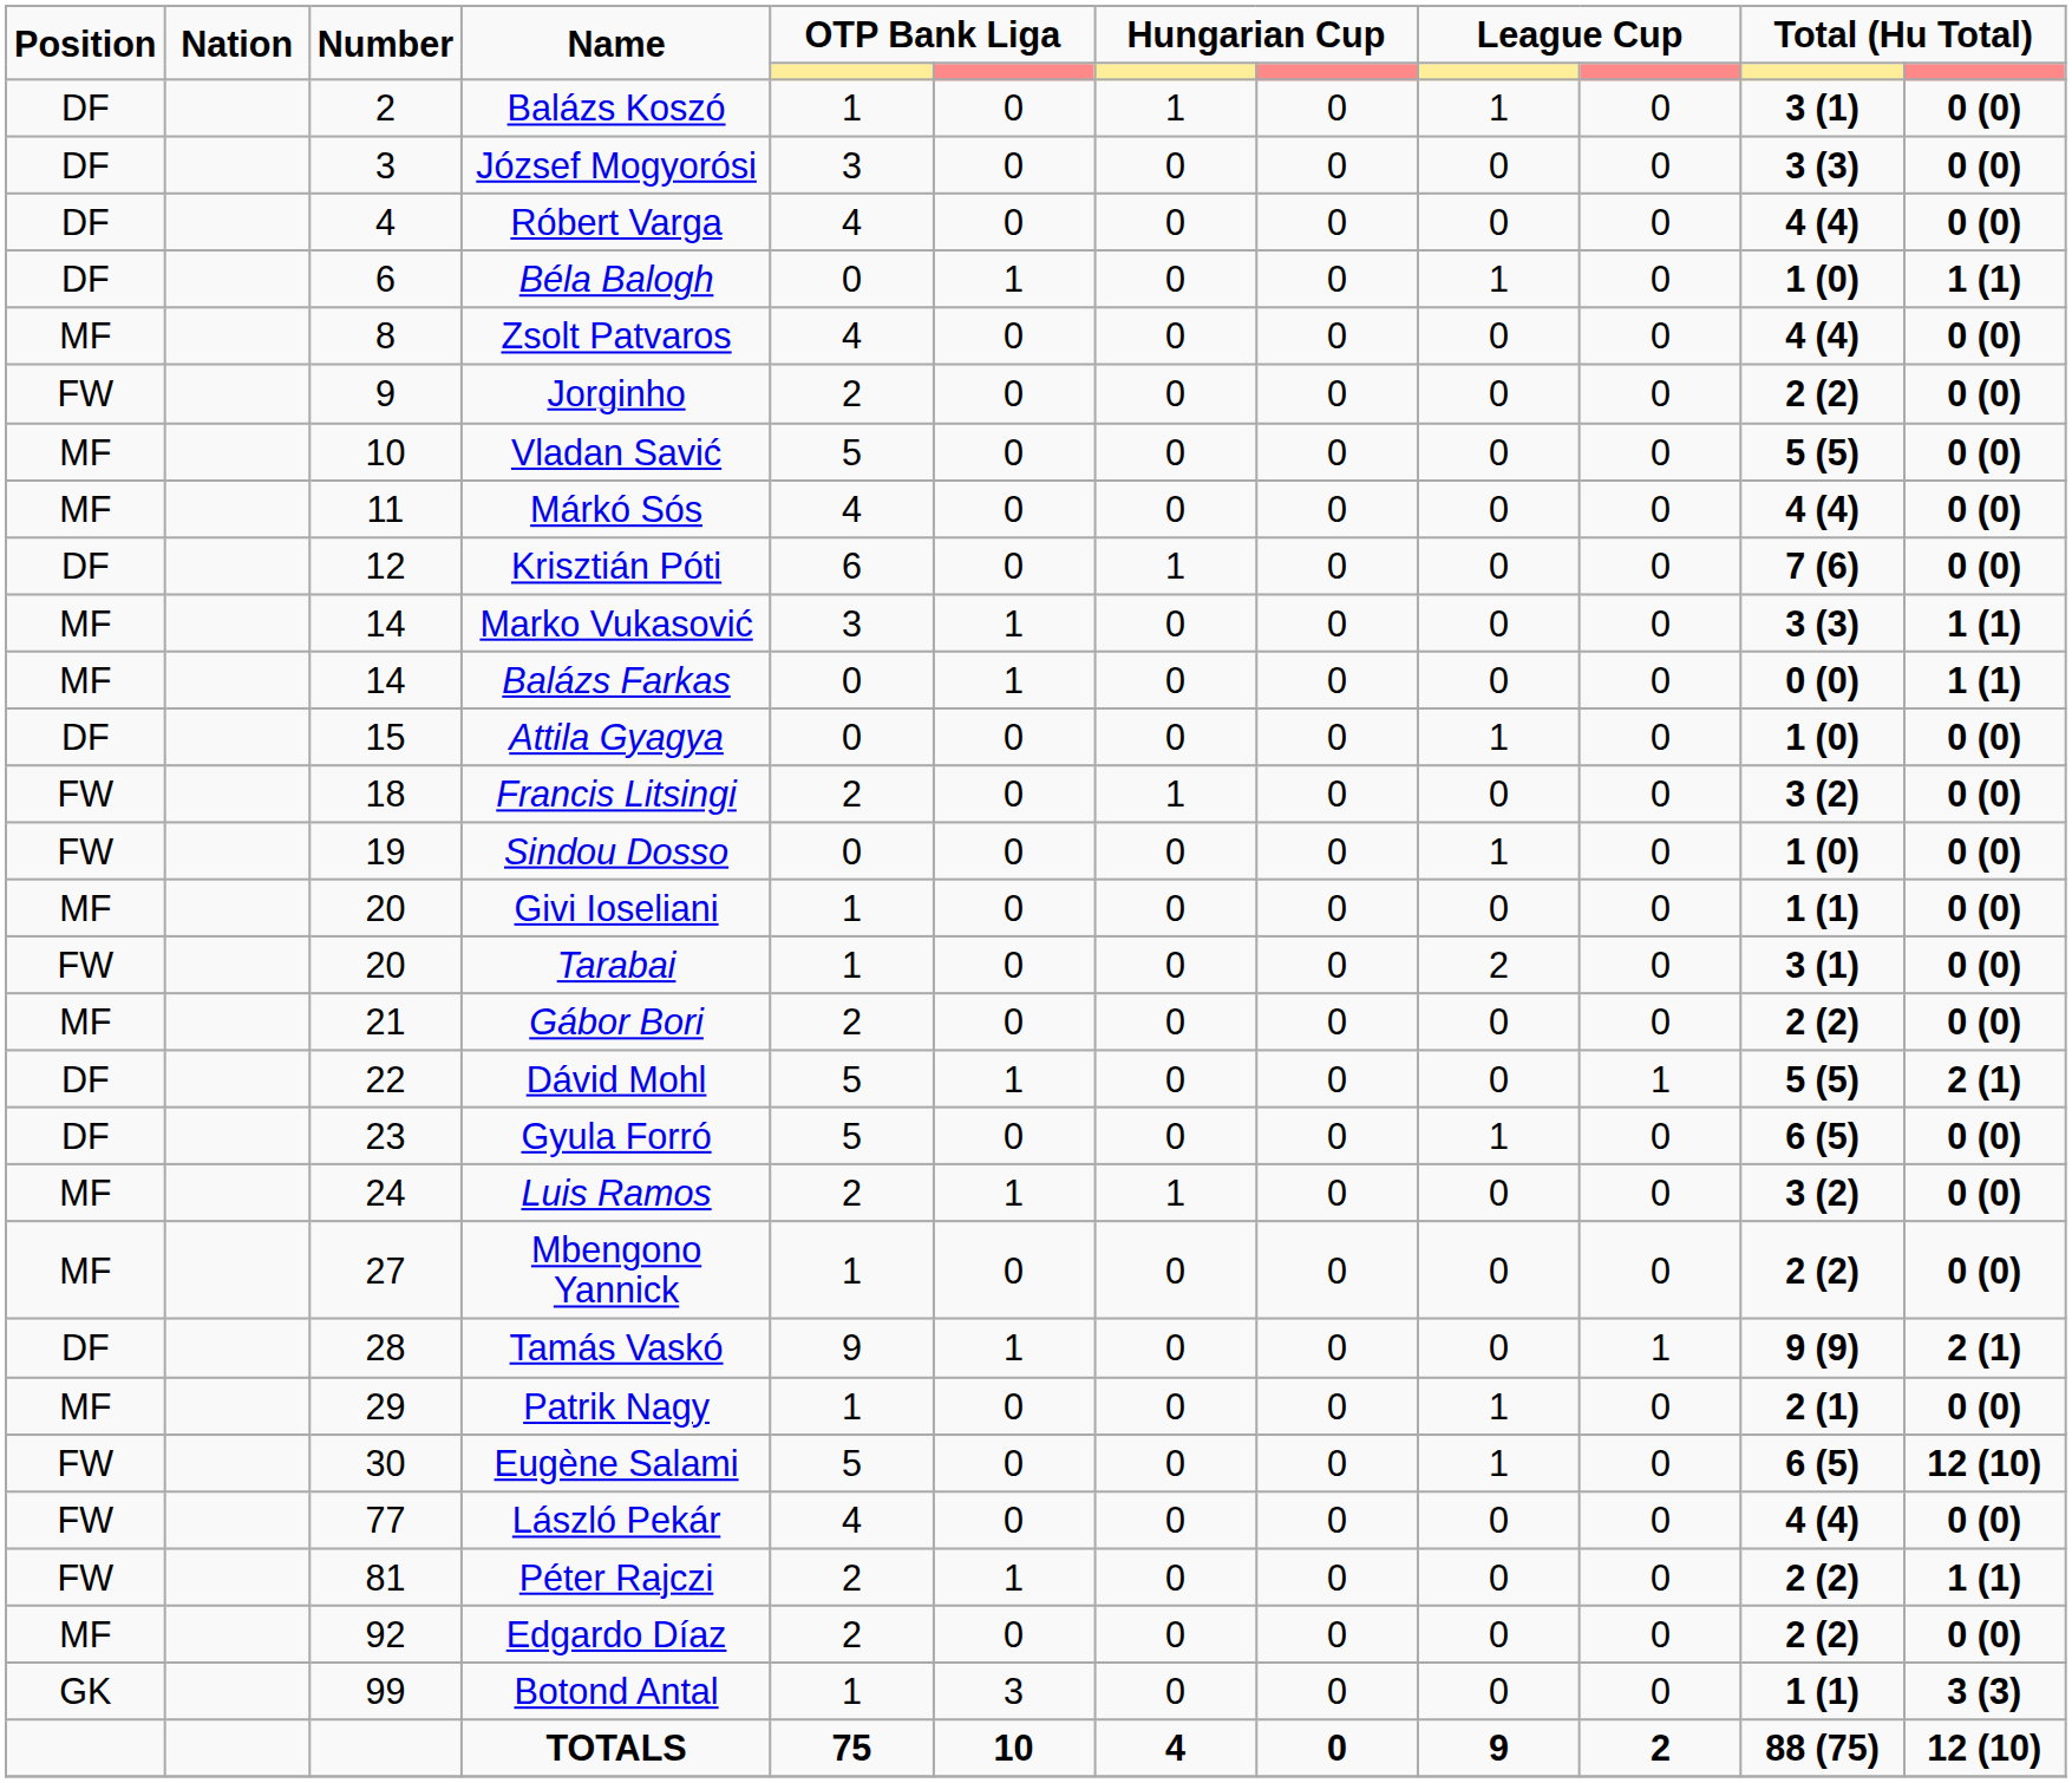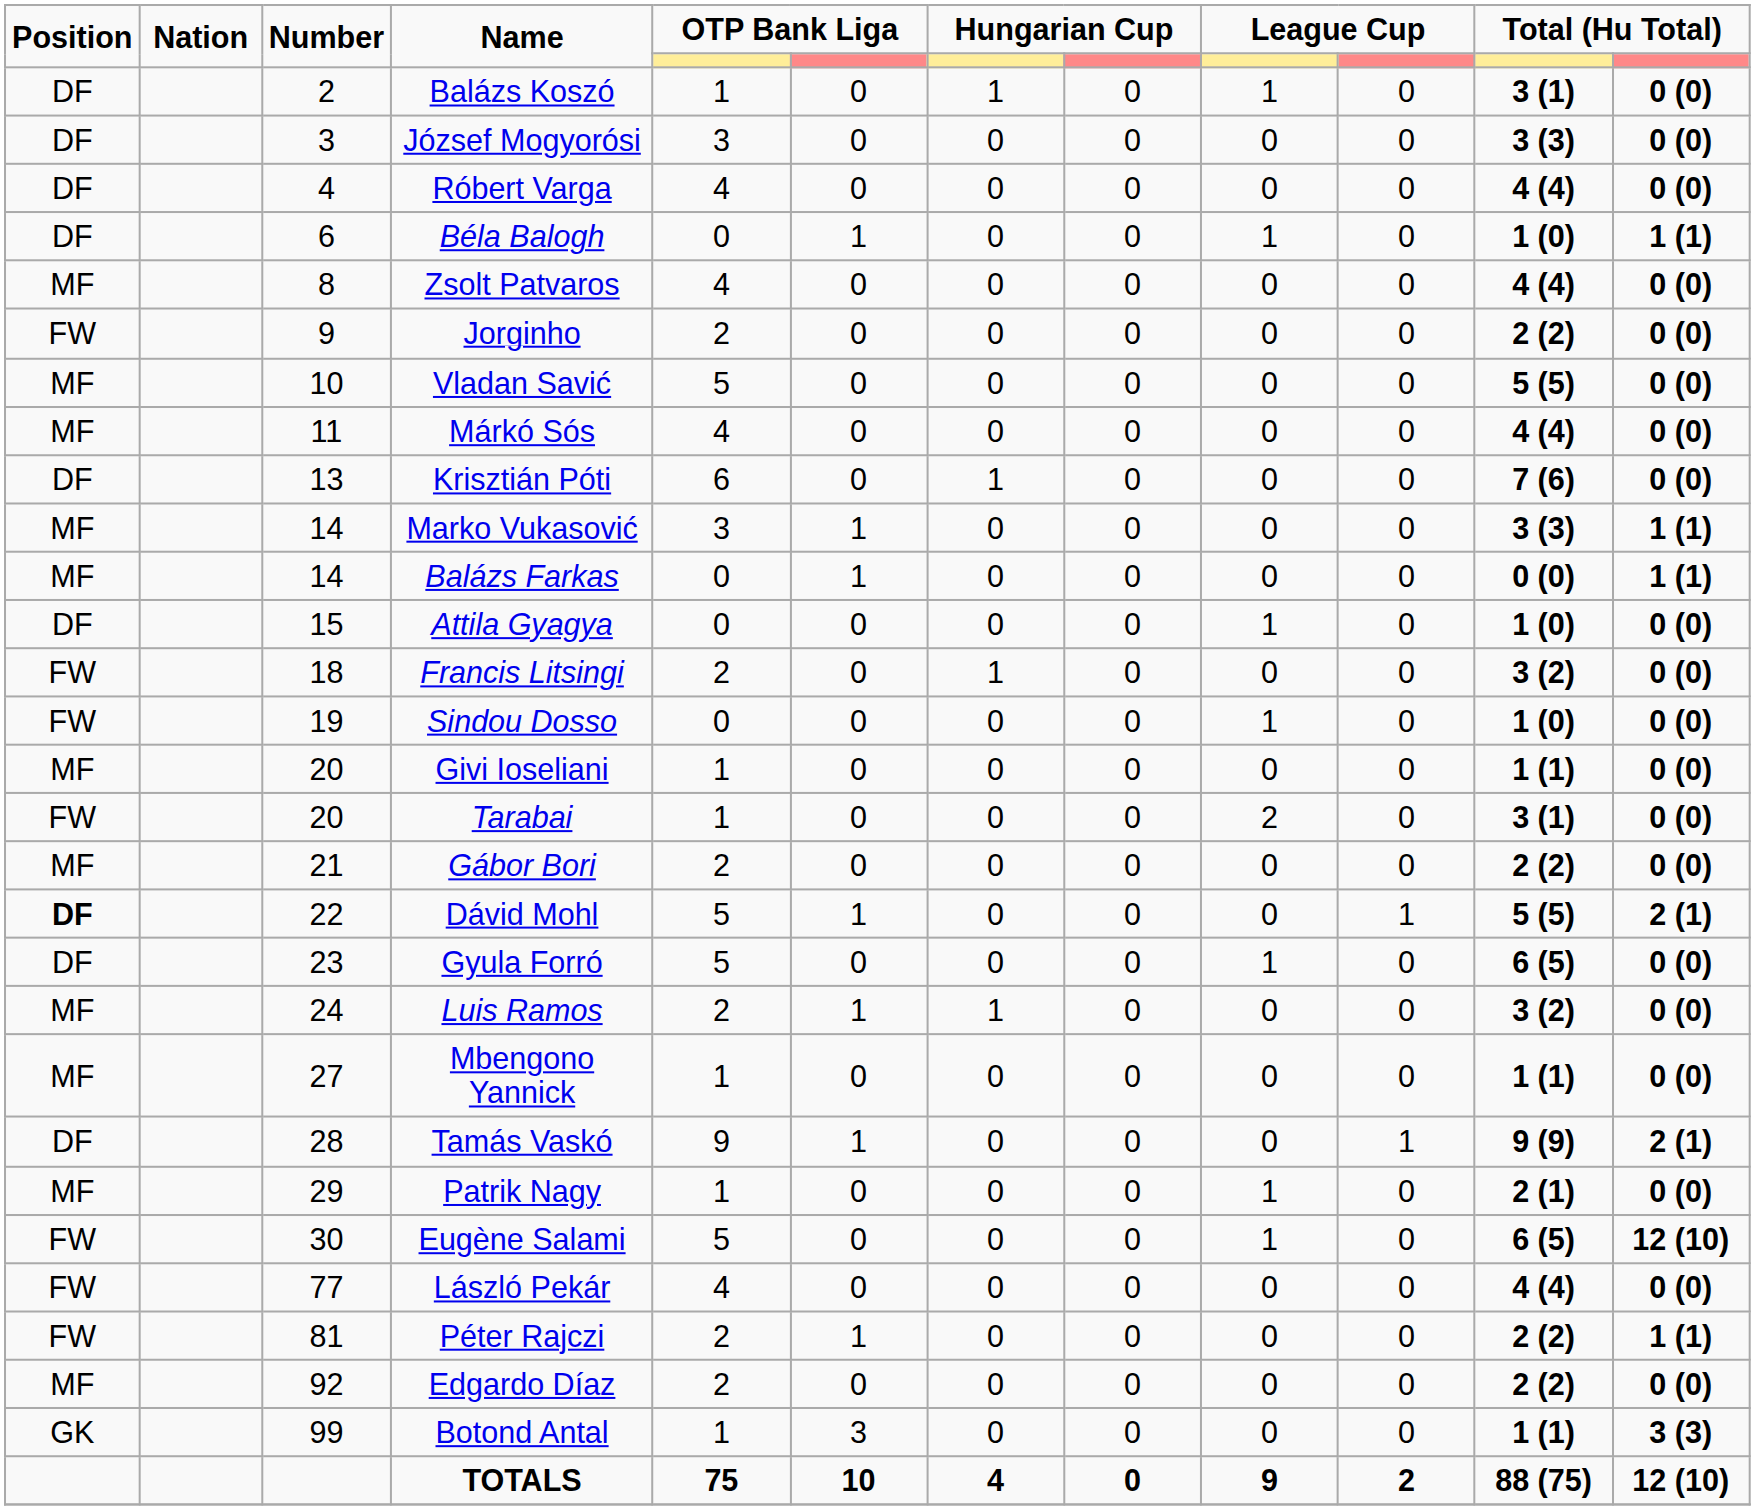 <table class="wikitable" style="font-size: 95%; text-align: center;">
 <tr>
 <td rowspan="2" width="5%" align="center"><strong>Position</strong></td>
 <td rowspan="2" width="7%" align="center"><strong>Nation</strong></td>
 <td rowspan="2" width="5%" align="center"><strong>Number</strong></td>
 <td rowspan="2" width="15%" align="center"><strong>Name</strong></td>
 <td colspan="2" align="center"><strong>OTP Bank Liga</strong></td>
 <td colspan="2" align="center"><strong>Hungarian Cup</strong></td>
 <td colspan="2" align="center"><strong>League Cup</strong></td>
 <td colspan="2" align="center"><strong>Total (Hu Total)</strong></td>
 </tr>
 <tr>
 <th width=60 style="background: #FFEE99"></th>
 <th width=60 style="background: #FF8888"></th>
 <th width=60 style="background: #FFEE99"></th>
 <th width=60 style="background: #FF8888"></th>
 <th width=60 style="background: #FFEE99"></th>
 <th width=60 style="background: #FF8888"></th>
 <th width=60 style="background: #FFEE99"></th>
 <th width=60 style="background: #FF8888"></th>
 </tr>
 <tr>
 <td>DF</td>
 <td></td>
 <td>2</td>
 <td><a href='#'>Balázs Koszó</a></td>
 <td>1</td>
 <td>0</td>
 <td>1</td>
 <td>0</td>
 <td>1</td>
 <td>0</td>
 <td><strong>3 (1)</strong></td>
 <td><strong>0 (0)</strong></td>
 </tr>
 <tr>
 <td>DF</td>
 <td></td>
 <td>3</td>
 <td><a href='#'>József Mogyorósi</a></td>
 <td>3</td>
 <td>0</td>
 <td>0</td>
 <td>0</td>
 <td>0</td>
 <td>0</td>
 <td><strong>3 (3)</strong></td>
 <td><strong>0 (0)</strong></td>
 </tr>
 <tr>
 <td>DF</td>
 <td></td>
 <td>4</td>
 <td><a href='#'>Róbert Varga</a></td>
 <td>4</td>
 <td>0</td>
 <td>0</td>
 <td>0</td>
 <td>0</td>
 <td>0</td>
 <td><strong>4 (4)</strong></td>
 <td><strong>0 (0)</strong></td>
 </tr>
 <tr>
 <td>DF</td>
 <td></td>
 <td>6</td>
 <td><em><a href='#'>Béla Balogh</a></em></td>
 <td>0</td>
 <td>1</td>
 <td>0</td>
 <td>0</td>
 <td>1</td>
 <td>0</td>
 <td><strong>1 (0)</strong></td>
 <td><strong>1 (1)</strong></td>
 </tr>
 <tr>
 <td>MF</td>
 <td></td>
 <td>8</td>
 <td><a href='#'>Zsolt Patvaros</a></td>
 <td>4</td>
 <td>0</td>
 <td>0</td>
 <td>0</td>
 <td>0</td>
 <td>0</td>
 <td><strong>4 (4)</strong></td>
 <td><strong>0 (0)</strong></td>
 </tr>
 <tr>
 <td>FW</td>
 <td></td>
 <td>9</td>
 <td><a href='#'>Jorginho</a></td>
 <td>2</td>
 <td>0</td>
 <td>0</td>
 <td>0</td>
 <td>0</td>
 <td>0</td>
 <td><strong>2 (2)</strong></td>
 <td><strong>0 (0)</strong></td>
 </tr>
 <tr>
 <td>MF</td>
 <td></td>
 <td>10</td>
 <td><a href='#'>Vladan Savić</a></td>
 <td>5</td>
 <td>0</td>
 <td>0</td>
 <td>0</td>
 <td>0</td>
 <td>0</td>
 <td><strong>5 (5)</strong></td>
 <td><strong>0 (0)</strong></td>
 </tr>
 <tr>
 <td>MF</td>
 <td></td>
 <td>11</td>
 <td><a href='#'>Márkó Sós</a></td>
 <td>4</td>
 <td>0</td>
 <td>0</td>
 <td>0</td>
 <td>0</td>
 <td>0</td>
 <td><strong>4 (4)</strong></td>
 <td><strong>0 (0)</strong></td>
 </tr>
 <tr>
 <td>DF</td>
 <td></td>
-<td>12</td>
+<td>13</td>
 <td><a href='#'>Krisztián Póti</a></td>
 <td>6</td>
 <td>0</td>
 <td>1</td>
 <td>0</td>
 <td>0</td>
 <td>0</td>
 <td><strong>7 (6)</strong></td>
 <td><strong>0 (0)</strong></td>
 </tr>
 <tr>
 <td>MF</td>
 <td></td>
 <td>14</td>
 <td><a href='#'>Marko Vukasović</a></td>
 <td>3</td>
 <td>1</td>
 <td>0</td>
 <td>0</td>
 <td>0</td>
 <td>0</td>
 <td><strong>3 (3)</strong></td>
 <td><strong>1 (1)</strong></td>
 </tr>
 <tr>
 <td>MF</td>
 <td></td>
 <td>14</td>
 <td><em><a href='#'>Balázs Farkas</a></em></td>
 <td>0</td>
 <td>1</td>
 <td>0</td>
 <td>0</td>
 <td>0</td>
 <td>0</td>
 <td><strong>0 (0)</strong></td>
 <td><strong>1 (1)</strong></td>
 </tr>
 <tr>
 <td>DF</td>
 <td></td>
 <td>15</td>
 <td><em><a href='#'>Attila Gyagya</a></em></td>
 <td>0</td>
 <td>0</td>
 <td>0</td>
 <td>0</td>
 <td>1</td>
 <td>0</td>
 <td><strong>1 (0)</strong></td>
 <td><strong>0 (0)</strong></td>
 </tr>
 <tr>
 <td>FW</td>
 <td></td>
 <td>18</td>
 <td><em><a href='#'>Francis Litsingi</a></em></td>
 <td>2</td>
 <td>0</td>
 <td>1</td>
 <td>0</td>
 <td>0</td>
 <td>0</td>
 <td><strong>3 (2)</strong></td>
 <td><strong>0 (0)</strong></td>
 </tr>
 <tr>
 <td>FW</td>
 <td></td>
 <td>19</td>
 <td><em><a href='#'>Sindou Dosso</a></em></td>
 <td>0</td>
 <td>0</td>
 <td>0</td>
 <td>0</td>
 <td>1</td>
 <td>0</td>
 <td><strong>1 (0)</strong></td>
 <td><strong>0 (0)</strong></td>
 </tr>
 <tr>
 <td>MF</td>
 <td></td>
 <td>20</td>
 <td><a href='#'>Givi Ioseliani</a></td>
 <td>1</td>
 <td>0</td>
 <td>0</td>
 <td>0</td>
 <td>0</td>
 <td>0</td>
 <td><strong>1 (1)</strong></td>
 <td><strong>0 (0)</strong></td>
 </tr>
 <tr>
 <td>FW</td>
 <td></td>
 <td>20</td>
 <td><em><a href='#'>Tarabai</a></em></td>
 <td>1</td>
 <td>0</td>
 <td>0</td>
 <td>0</td>
 <td>2</td>
 <td>0</td>
 <td><strong>3 (1)</strong></td>
 <td><strong>0 (0)</strong></td>
 </tr>
 <tr>
 <td>MF</td>
 <td></td>
 <td>21</td>
 <td><em><a href='#'>Gábor Bori</a></em></td>
 <td>2</td>
 <td>0</td>
 <td>0</td>
 <td>0</td>
 <td>0</td>
 <td>0</td>
 <td><strong>2 (2)</strong></td>
 <td><strong>0 (0)</strong></td>
 </tr>
 <tr>
-<td>DF</td>
+<td><strong>DF</strong></td>
 <td></td>
 <td>22</td>
 <td><a href='#'>Dávid Mohl</a></td>
 <td>5</td>
 <td>1</td>
 <td>0</td>
 <td>0</td>
 <td>0</td>
 <td>1</td>
 <td><strong>5 (5)</strong></td>
 <td><strong>2 (1)</strong></td>
 </tr>
 <tr>
 <td>DF</td>
 <td></td>
 <td>23</td>
 <td><a href='#'>Gyula Forró</a></td>
 <td>5</td>
 <td>0</td>
 <td>0</td>
 <td>0</td>
 <td>1</td>
 <td>0</td>
 <td><strong>6 (5)</strong></td>
 <td><strong>0 (0)</strong></td>
 </tr>
 <tr>
 <td>MF</td>
 <td></td>
 <td>24</td>
 <td><em><a href='#'>Luis Ramos</a></em></td>
 <td>2</td>
 <td>1</td>
 <td>1</td>
 <td>0</td>
 <td>0</td>
 <td>0</td>
 <td><strong>3 (2)</strong></td>
 <td><strong>0 (0)</strong></td>
 </tr>
 <tr>
 <td>MF</td>
 <td></td>
 <td>27</td>
 <td><a href='#'>Mbengono Yannick</a></td>
 <td>1</td>
 <td>0</td>
 <td>0</td>
 <td>0</td>
 <td>0</td>
 <td>0</td>
-<td><strong>2 (2)</strong></td>
+<td><strong>1 (1)</strong></td>
 <td><strong>0 (0)</strong></td>
 </tr>
 <tr>
 <td>DF</td>
 <td></td>
 <td>28</td>
 <td><a href='#'>Tamás Vaskó</a></td>
 <td>9</td>
 <td>1</td>
 <td>0</td>
 <td>0</td>
 <td>0</td>
 <td>1</td>
 <td><strong>9 (9)</strong></td>
 <td><strong>2 (1)</strong></td>
 </tr>
 <tr>
 <td>MF</td>
 <td></td>
 <td>29</td>
 <td><a href='#'>Patrik Nagy</a></td>
 <td>1</td>
 <td>0</td>
 <td>0</td>
 <td>0</td>
 <td>1</td>
 <td>0</td>
 <td><strong>2 (1)</strong></td>
 <td><strong>0 (0)</strong></td>
 </tr>
 <tr>
 <td>FW</td>
 <td></td>
 <td>30</td>
 <td><a href='#'>Eugène Salami</a></td>
 <td>5</td>
 <td>0</td>
 <td>0</td>
 <td>0</td>
 <td>1</td>
 <td>0</td>
 <td><strong>6 (5)</strong></td>
 <td><strong>12 (10)</strong></td>
 </tr>
 <tr>
 <td>FW</td>
 <td></td>
 <td>77</td>
 <td><a href='#'>László Pekár</a></td>
 <td>4</td>
 <td>0</td>
 <td>0</td>
 <td>0</td>
 <td>0</td>
 <td>0</td>
 <td><strong>4 (4)</strong></td>
 <td><strong>0 (0)</strong></td>
 </tr>
 <tr>
 <td>FW</td>
 <td></td>
 <td>81</td>
 <td><a href='#'>Péter Rajczi</a></td>
 <td>2</td>
 <td>1</td>
 <td>0</td>
 <td>0</td>
 <td>0</td>
 <td>0</td>
 <td><strong>2 (2)</strong></td>
 <td><strong>1 (1)</strong></td>
 </tr>
 <tr>
 <td>MF</td>
 <td></td>
 <td>92</td>
 <td><a href='#'>Edgardo Díaz</a></td>
 <td>2</td>
 <td>0</td>
 <td>0</td>
 <td>0</td>
 <td>0</td>
 <td>0</td>
 <td><strong>2 (2)</strong></td>
 <td><strong>0 (0)</strong></td>
 </tr>
 <tr>
 <td>GK</td>
 <td></td>
 <td>99</td>
 <td><a href='#'>Botond Antal</a></td>
 <td>1</td>
 <td>3</td>
 <td>0</td>
 <td>0</td>
 <td>0</td>
 <td>0</td>
 <td><strong>1 (1)</strong></td>
 <td><strong>3 (3)</strong></td>
 </tr>
 <tr>
 <td></td>
 <td></td>
 <td></td>
 <td><strong>TOTALS</strong></td>
 <td><strong>75</strong></td>
 <td><strong>10</strong></td>
 <td><strong>4</strong></td>
 <td><strong>0</strong></td>
 <td><strong>9</strong></td>
 <td><strong>2</strong></td>
 <td><strong>88 (75)</strong></td>
 <td><strong>12 (10)</strong></td>
 </tr>
 <tr>
 </tr>
 </table>
